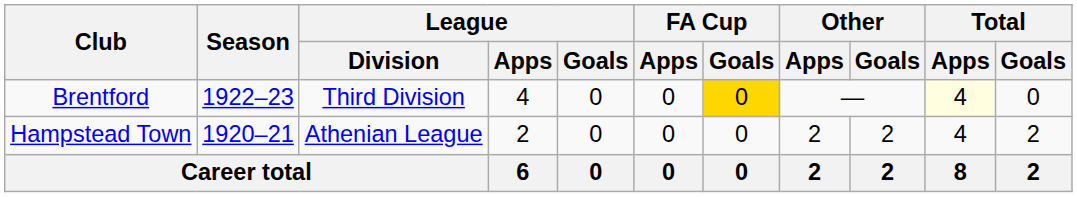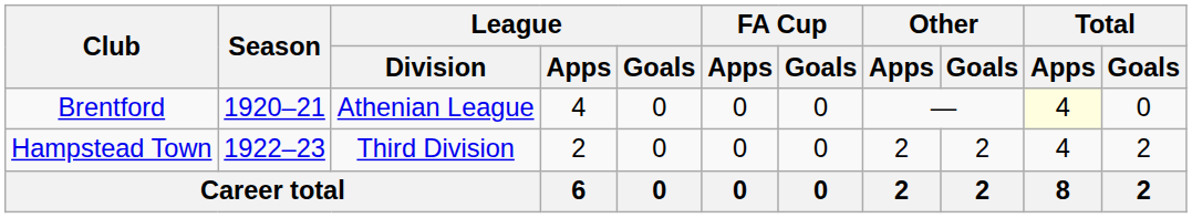 <table class="wikitable" style="text-align: center;">
 <tr>
 <th rowspan="2">Club</th>
 <th rowspan="2">Season</th>
 <th colspan="3">League</th>
 <th colspan="2">FA Cup</th>
 <th colspan="2">Other</th>
 <th colspan="2">Total</th>
 </tr>
 <tr>
 <th>Division</th>
 <th>Apps</th>
 <th>Goals</th>
 <th>Apps</th>
 <th>Goals</th>
 <th>Apps</th>
 <th>Goals</th>
 <th>Apps</th>
 <th>Goals</th>
 </tr>
 <tr>
 <td><a href='#'>Brentford</a></td>
-<td><a href='#'>1922–23</a></td>
-<td><a href='#'>Third Division</a></td>
+<td><a href='#'>1920–21</a></td>
+<td><a href='#'>Athenian League</a></td>
 <td>4</td>
 <td>0</td>
 <td>0</td>
-<td style="background: gold;">0</td>
+<td>0</td>
 <td colspan="2">—</td>
 <td style="background: lightyellow;">4</td>
 <td>0</td>
 </tr>
 <tr>
 <td><a href='#'>Hampstead Town</a></td>
-<td><a href='#'>1920–21</a></td>
-<td><a href='#'>Athenian League</a></td>
+<td><a href='#'>1922–23</a></td>
+<td><a href='#'>Third Division</a></td>
 <td>2</td>
 <td>0</td>
 <td>0</td>
 <td>0</td>
 <td>2</td>
 <td>2</td>
 <td>4</td>
 <td>2</td>
 </tr>
 <tr>
 <th colspan="3">Career total</th>
 <th>6</th>
 <th>0</th>
 <th>0</th>
 <th>0</th>
 <th>2</th>
 <th>2</th>
 <th>8</th>
 <th>2</th>
 </tr>
 </table>
